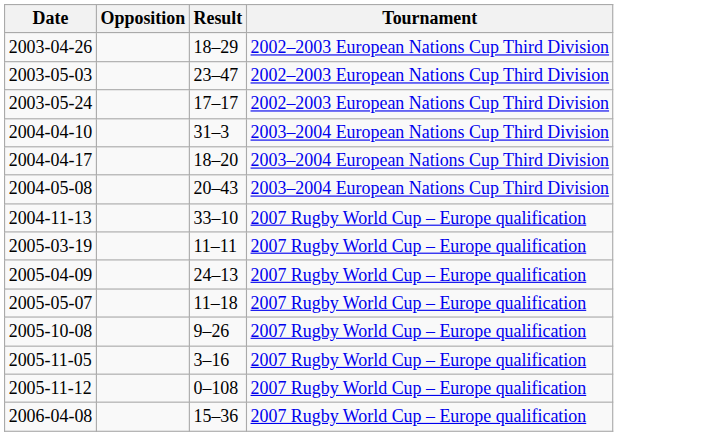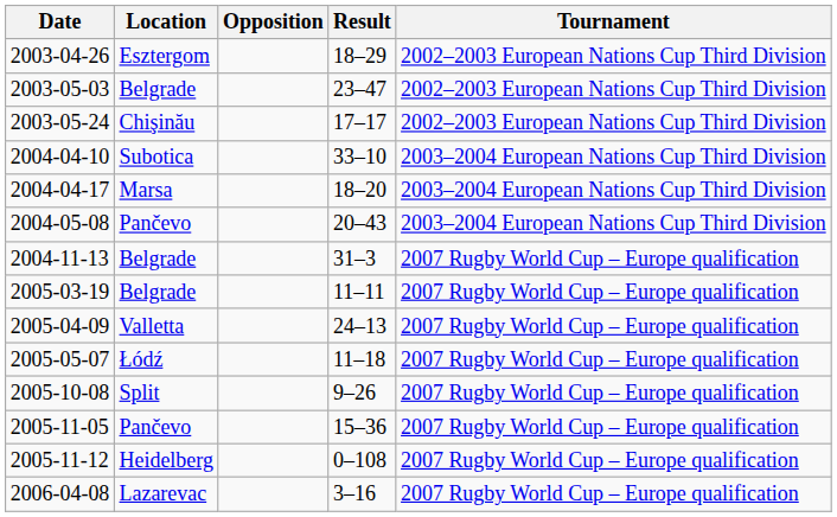 <table class="wikitable sortable" style="border:1px solid #CCCCCC">
 <tr align="left">
 <th>Date</th>
+<th>Location</th>
 <th>Opposition</th>
 <th>Result</th>
 <th>Tournament</th>
 </tr>
 <tr>
 <td>2003-04-26</td>
+<td><a href='#'>Esztergom</a></td>
 <td></td>
 <td>18–29</td>
 <td><a href='#'>2002–2003 European Nations Cup Third Division</a></td>
 </tr>
 <tr>
 <td>2003-05-03</td>
+<td><a href='#'>Belgrade</a></td>
 <td></td>
 <td>23–47</td>
 <td><a href='#'>2002–2003 European Nations Cup Third Division</a></td>
 </tr>
 <tr>
 <td>2003-05-24</td>
+<td><a href='#'>Chişinău</a></td>
 <td></td>
 <td>17–17</td>
 <td><a href='#'>2002–2003 European Nations Cup Third Division</a></td>
 </tr>
 <tr>
 <td>2004-04-10</td>
+<td><a href='#'>Subotica</a></td>
 <td></td>
-<td>31–3</td>
+<td>33–10</td>
 <td><a href='#'>2003–2004 European Nations Cup Third Division</a></td>
 </tr>
 <tr>
 <td>2004-04-17</td>
+<td><a href='#'>Marsa</a></td>
 <td></td>
 <td>18–20</td>
 <td><a href='#'>2003–2004 European Nations Cup Third Division</a></td>
 </tr>
 <tr>
 <td>2004-05-08</td>
+<td><a href='#'>Pančevo</a></td>
 <td></td>
 <td>20–43</td>
 <td><a href='#'>2003–2004 European Nations Cup Third Division</a></td>
 </tr>
 <tr>
 <td>2004-11-13</td>
+<td><a href='#'>Belgrade</a></td>
 <td></td>
-<td>33–10</td>
+<td>31–3</td>
 <td><a href='#'>2007 Rugby World Cup – Europe qualification</a></td>
 </tr>
 <tr>
 <td>2005-03-19</td>
+<td><a href='#'>Belgrade</a></td>
 <td></td>
 <td>11–11</td>
 <td><a href='#'>2007 Rugby World Cup – Europe qualification</a></td>
 </tr>
 <tr>
 <td>2005-04-09</td>
+<td><a href='#'>Valletta</a></td>
 <td></td>
 <td>24–13</td>
 <td><a href='#'>2007 Rugby World Cup – Europe qualification</a></td>
 </tr>
 <tr>
 <td>2005-05-07</td>
+<td><a href='#'>Łódź</a></td>
 <td></td>
 <td>11–18</td>
 <td><a href='#'>2007 Rugby World Cup – Europe qualification</a></td>
 </tr>
 <tr>
 <td>2005-10-08</td>
+<td><a href='#'>Split</a></td>
 <td></td>
 <td>9–26</td>
 <td><a href='#'>2007 Rugby World Cup – Europe qualification</a></td>
 </tr>
 <tr>
 <td>2005-11-05</td>
+<td><a href='#'>Pančevo</a></td>
 <td></td>
-<td>3–16</td>
+<td>15–36</td>
 <td><a href='#'>2007 Rugby World Cup – Europe qualification</a></td>
 </tr>
 <tr>
 <td>2005-11-12</td>
+<td><a href='#'>Heidelberg</a></td>
 <td></td>
 <td>0–108</td>
 <td><a href='#'>2007 Rugby World Cup – Europe qualification</a></td>
 </tr>
 <tr>
 <td>2006-04-08</td>
+<td><a href='#'>Lazarevac</a></td>
 <td></td>
-<td>15–36</td>
+<td>3–16</td>
 <td><a href='#'>2007 Rugby World Cup – Europe qualification</a></td>
 </tr>
 </table>
